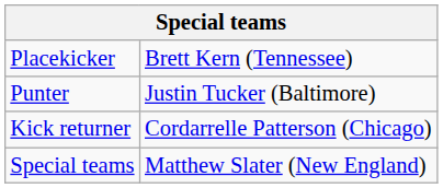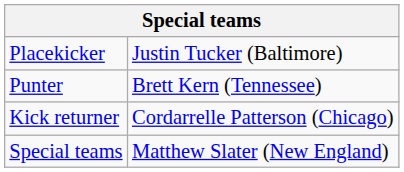 <table class="wikitable">
 <tr>
 <th colspan="6">Special teams</th>
 </tr>
 <tr>
 <td><a href='#'>Placekicker</a></td>
-<td><a href='#'>Brett Kern</a> (<a href='#'>Tennessee</a>)</td>
+<td><a href='#'>Justin Tucker</a> (Baltimore)</td>
 </tr>
 <tr>
 <td><a href='#'>Punter</a></td>
-<td><a href='#'>Justin Tucker</a> (Baltimore)</td>
+<td><a href='#'>Brett Kern</a> (<a href='#'>Tennessee</a>)</td>
 </tr>
 <tr>
 <td><a href='#'>Kick returner</a></td>
 <td><a href='#'>Cordarrelle Patterson</a> (<a href='#'>Chicago</a>)</td>
 </tr>
 <tr>
 <td><a href='#'>Special teams</a></td>
 <td><a href='#'>Matthew Slater</a> (<a href='#'>New England</a>)</td>
 </tr>
 </table>
